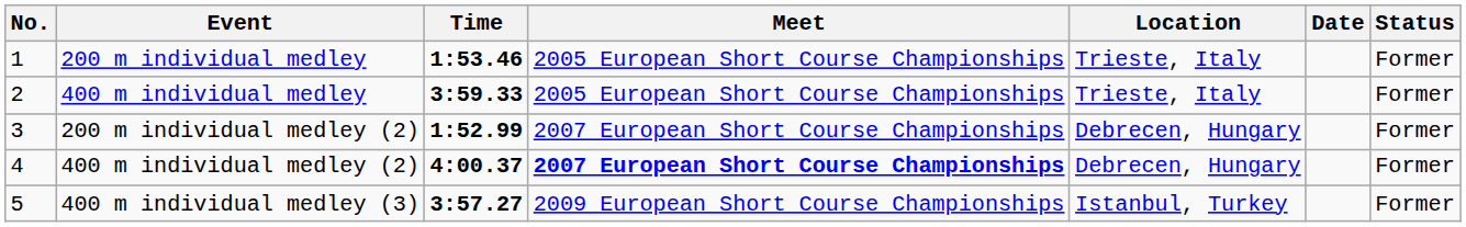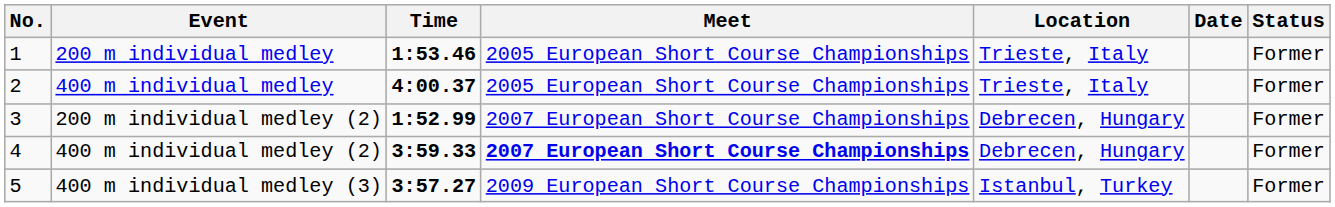 <table class="wikitable sortable">
 <tr>
 <th>No.</th>
 <th>Event</th>
 <th>Time</th>
 <th>Meet</th>
 <th>Location</th>
 <th>Date</th>
 <th>Status</th>
 </tr>
 <tr>
 <td>1</td>
 <td><a href='#'>200 m individual medley</a></td>
 <td align="center"><strong>1:53.46</strong></td>
 <td><a href='#'>2005 European Short Course Championships</a></td>
 <td><a href='#'>Trieste</a>, <a href='#'>Italy</a></td>
 <td></td>
 <td>Former</td>
 </tr>
 <tr>
 <td>2</td>
 <td><a href='#'>400 m individual medley</a></td>
-<td align="center"><strong>3:59.33</strong></td>
+<td align="center"><strong>4:00.37</strong></td>
 <td><a href='#'>2005 European Short Course Championships</a></td>
 <td><a href='#'>Trieste</a>, <a href='#'>Italy</a></td>
 <td></td>
 <td>Former</td>
 </tr>
 <tr>
 <td>3</td>
 <td>200 m individual medley (2)</td>
 <td align="center"><strong>1:52.99</strong></td>
 <td><a href='#'>2007 European Short Course Championships</a></td>
 <td><a href='#'>Debrecen</a>, <a href='#'>Hungary</a></td>
 <td></td>
 <td>Former</td>
 </tr>
 <tr>
 <td>4</td>
 <td>400 m individual medley (2)</td>
-<td align="center"><strong>4:00.37</strong></td>
+<td align="center"><strong>3:59.33</strong></td>
 <td><strong><a href='#'>2007 European Short Course Championships</a></strong></td>
 <td><a href='#'>Debrecen</a>, <a href='#'>Hungary</a></td>
 <td></td>
 <td>Former</td>
 </tr>
 <tr>
 <td>5</td>
 <td>400 m individual medley (3)</td>
 <td align="center"><strong>3:57.27</strong></td>
 <td><a href='#'>2009 European Short Course Championships</a></td>
 <td><a href='#'>Istanbul</a>, <a href='#'>Turkey</a></td>
 <td></td>
 <td>Former</td>
 </tr>
 </table>
